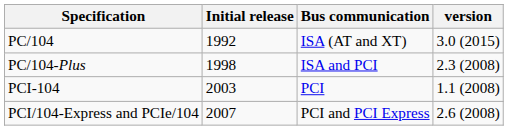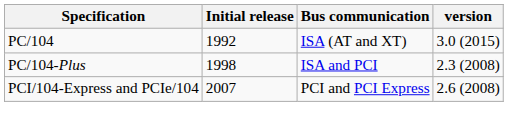 <table class="wikitable">
 <tr>
 <th>Specification</th>
 <th>Initial release</th>
 <th>Bus communication</th>
 <th> version</th>
 </tr>
 <tr>
 <td>PC/104</td>
 <td>1992</td>
 <td><a href='#'>ISA</a> (AT and XT)</td>
 <td>3.0 (2015)</td>
 </tr>
 <tr>
 <td>PC/104-<em>Plus</em></td>
 <td>1998</td>
 <td><a href='#'>ISA and PCI</a></td>
 <td>2.3 (2008)</td>
 </tr>
 <tr>
-<td>PCI-104</td>
-<td>2003</td>
-<td><a href='#'>PCI</a></td>
-<td>1.1 (2008)</td>
-</tr>
-<tr>
 <td>PCI/104-Express and PCIe/104</td>
 <td>2007</td>
 <td>PCI and <a href='#'>PCI Express</a></td>
 <td>2.6 (2008)</td>
 </tr>
 </table>
